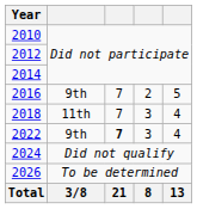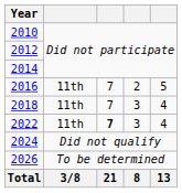 <table class="wikitable" style="text-align:center">
 <tr>
 <th>Year</th>
 <th></th>
 <th width=25></th>
 <th width=25></th>
 <th width=25></th>
 </tr>
 <tr>
 <td> <a href='#'>2010</a></td>
 <td rowspan=3 colspan=4><em>Did not participate</em></td>
 </tr>
 <tr>
 <td> <a href='#'>2012</a></td>
 </tr>
 <tr>
 <td> <a href='#'>2014</a></td>
 </tr>
 <tr>
 <td> <a href='#'>2016</a></td>
-<td>9th</td>
+<td>11th</td>
 <td>7</td>
 <td>2</td>
 <td>5</td>
 </tr>
 <tr>
 <td> <a href='#'>2018</a></td>
 <td>11th</td>
 <td>7</td>
 <td>3</td>
 <td>4</td>
 </tr>
 <tr>
 <td> <a href='#'>2022</a></td>
-<td>9th</td>
+<td>11th</td>
 <td><strong>7</strong></td>
 <td>3</td>
 <td>4</td>
 </tr>
 <tr>
 <td> <a href='#'>2024</a></td>
 <td colspan="4"><em>Did not qualify</em></td>
 </tr>
 <tr>
 <td> <a href='#'>2026</a></td>
 <td colspan="4"><em>To be determined</em></td>
 </tr>
 <tr>
 <th>Total</th>
 <th>3/8</th>
 <th>21</th>
 <th>8</th>
 <th>13</th>
 </tr>
 </table>
